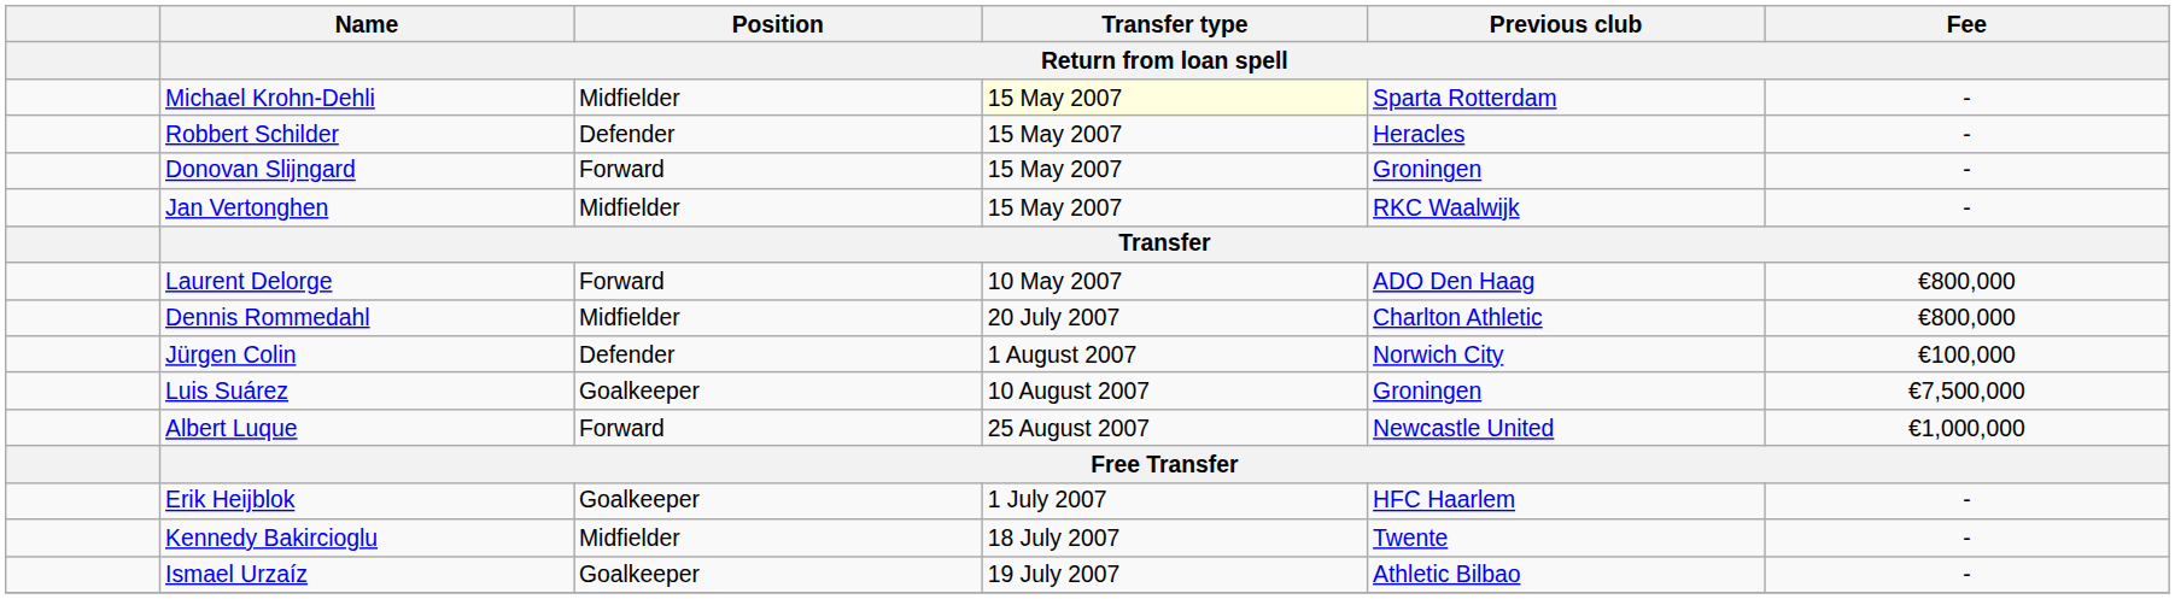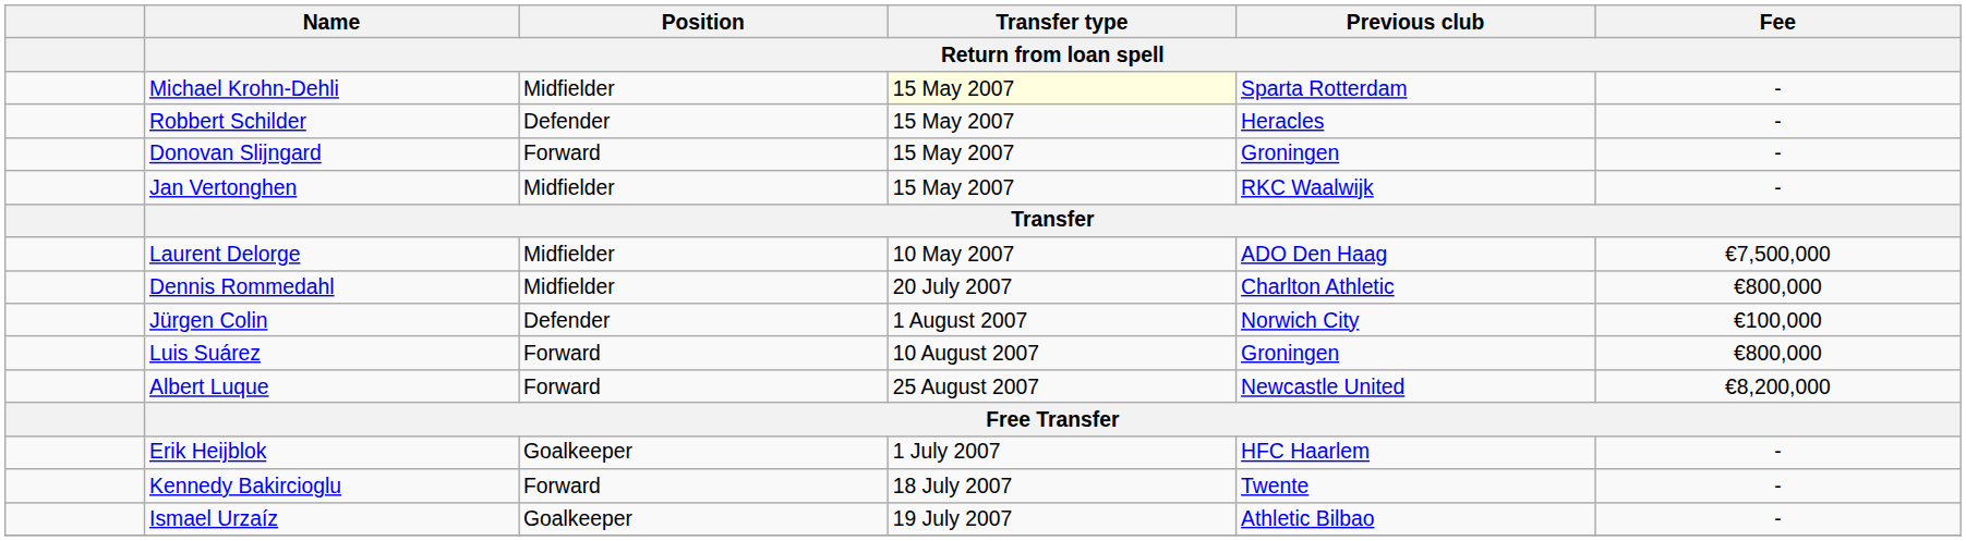 <table class="wikitable" style="width:100%; font-size:85%;">
 <tr>
 <th width="2%"></th>
 <th width="5%">Name</th>
 <th width="5%">Position</th>
 <th width="5%">Transfer type</th>
 <th width="5%">Previous club</th>
 <th width="5%">Fee</th>
 </tr>
 <tr>
 <th></th>
 <th colspan="5" align="center">Return from loan spell</th>
 </tr>
 <tr>
 <td align=center></td>
 <td align=left> <a href='#'>Michael Krohn-Dehli</a></td>
 <td align=left>Midfielder</td>
 <td align=left style="background: lightyellow;">15 May 2007</td>
 <td align=left> <a href='#'>Sparta Rotterdam</a></td>
 <td align=center>-</td>
 </tr>
 <tr>
 <td align=center></td>
 <td align=left> <a href='#'>Robbert Schilder</a></td>
 <td align=left>Defender</td>
 <td align=left>15 May 2007</td>
 <td align=left> <a href='#'>Heracles</a></td>
 <td align=center>-</td>
 </tr>
 <tr>
 <td align=center></td>
 <td align=left> <a href='#'>Donovan Slijngard</a></td>
 <td align=left>Forward</td>
 <td align=left>15 May 2007</td>
 <td align=left> <a href='#'>Groningen</a></td>
 <td align=center>-</td>
 </tr>
 <tr>
 <td align=center></td>
 <td align=left> <a href='#'>Jan Vertonghen</a></td>
 <td align=left>Midfielder</td>
 <td align=left>15 May 2007</td>
 <td align=left> <a href='#'>RKC Waalwijk</a></td>
 <td align=center>-</td>
 </tr>
 <tr>
 <th></th>
 <th colspan="5" align="center">Transfer</th>
 </tr>
 <tr>
 <td align=center></td>
 <td align=left> <a href='#'>Laurent Delorge</a></td>
-<td align=left>Forward</td>
+<td align=left>Midfielder</td>
 <td align=left>10 May 2007</td>
 <td align=left> <a href='#'>ADO Den Haag</a></td>
-<td align=center>€800,000</td>
+<td align=center>€7,500,000</td>
 </tr>
 <tr>
 <td align=center></td>
 <td align=left> <a href='#'>Dennis Rommedahl</a></td>
 <td align=left>Midfielder</td>
 <td align=left>20 July 2007</td>
 <td align=left> <a href='#'>Charlton Athletic</a></td>
 <td align=center>€800,000</td>
 </tr>
 <tr>
 <td align=center></td>
 <td align=left> <a href='#'>Jürgen Colin</a></td>
 <td align=left>Defender</td>
 <td align=left>1 August 2007</td>
 <td align=left> <a href='#'>Norwich City</a></td>
 <td align=center>€100,000</td>
 </tr>
 <tr>
 <td align=center></td>
 <td align=left> <a href='#'>Luis Suárez</a></td>
-<td align=left>Goalkeeper</td>
+<td align=left>Forward</td>
 <td align=left>10 August 2007</td>
 <td align=left> <a href='#'>Groningen</a></td>
-<td align=center>€7,500,000</td>
+<td align=center>€800,000</td>
 </tr>
 <tr>
 <td align=center></td>
 <td align=left> <a href='#'>Albert Luque</a></td>
 <td align=left>Forward</td>
 <td align=left>25 August 2007</td>
 <td align=left> <a href='#'>Newcastle United</a></td>
-<td align=center>€1,000,000</td>
+<td align=center>€8,200,000</td>
 </tr>
 <tr>
 <th></th>
 <th colspan="5" align="center">Free Transfer</th>
 </tr>
 <tr>
 <td align=center></td>
 <td align=left> <a href='#'>Erik Heijblok</a></td>
 <td align=left>Goalkeeper</td>
 <td align=left>1 July 2007</td>
 <td align=left> <a href='#'>HFC Haarlem</a></td>
 <td align=center>-</td>
 </tr>
 <tr>
 <td align=center></td>
 <td align=left> <a href='#'>Kennedy Bakircioglu</a></td>
-<td align=left>Midfielder</td>
+<td align=left>Forward</td>
 <td align=left>18 July 2007</td>
 <td align=left> <a href='#'>Twente</a></td>
 <td align=center>-</td>
 </tr>
 <tr>
 <td align=center></td>
 <td align=left> <a href='#'>Ismael Urzaíz</a></td>
 <td align=left>Goalkeeper</td>
 <td align=left>19 July 2007</td>
 <td align=left> <a href='#'>Athletic Bilbao</a></td>
 <td align=center>-</td>
 </tr>
 <tr>
 </tr>
 </table>
